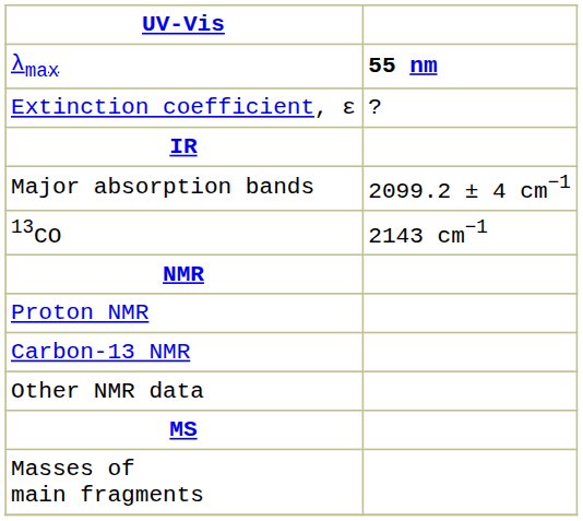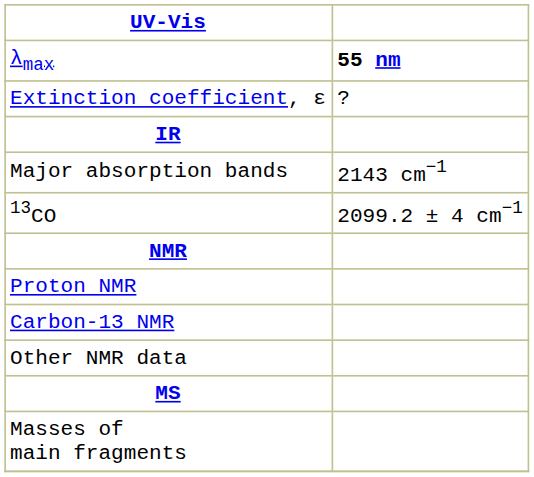 <table border="1" cellspacing="0" cellpadding="3" style="margin: 0 0 0 0.5em; background: #FFFFFF; border-collapse: collapse; border-color: #C0C090;">
 <tr>
 <th><a href='#'>UV-Vis</a></th>
 </tr>
 <tr>
 <td><a href='#'>λ<sub>max</sub></a></td>
 <td><strong>55 <a href='#'>nm</a></strong></td>
 </tr>
 <tr>
 <td><a href='#'>Extinction coefficient</a>, ε</td>
 <td>?</td>
 </tr>
 <tr>
 <th><a href='#'>IR</a></th>
 </tr>
 <tr>
 <td>Major absorption bands</td>
-<td>2099.2 ± 4 cm<sup>−1</sup></td>
+<td>2143 cm<sup>−1</sup></td>
 </tr>
 <tr>
 <td><sup>13</sup>CO</td>
-<td>2143 cm<sup>−1</sup></td>
+<td>2099.2 ± 4 cm<sup>−1</sup></td>
 </tr>
 <tr>
 <th><a href='#'>NMR</a></th>
 </tr>
 <tr>
 <td><a href='#'>Proton NMR</a> </td>
 <td> </td>
 </tr>
 <tr>
 <td><a href='#'>Carbon-13 NMR</a> </td>
 <td> </td>
 </tr>
 <tr>
 <td>Other NMR data </td>
 <td> </td>
 </tr>
 <tr>
 <th><a href='#'>MS</a></th>
 </tr>
 <tr>
 <td>Masses of <br>main fragments</td>
 <td>  </td>
 </tr>
 <tr>
 </tr>
 </table>
